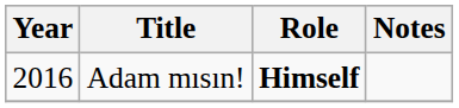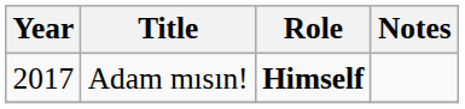 <table class="wikitable" style="margin:left;">
 <tr>
 <th>Year</th>
 <th>Title</th>
 <th>Role</th>
 <th>Notes</th>
 </tr>
 <tr>
-<td>2016</td>
+<td>2017</td>
 <td>Adam mısın!</td>
 <td><strong>Himself</strong></td>
 <td></td>
 </tr>
 <tr>
 </tr>
 </table>
